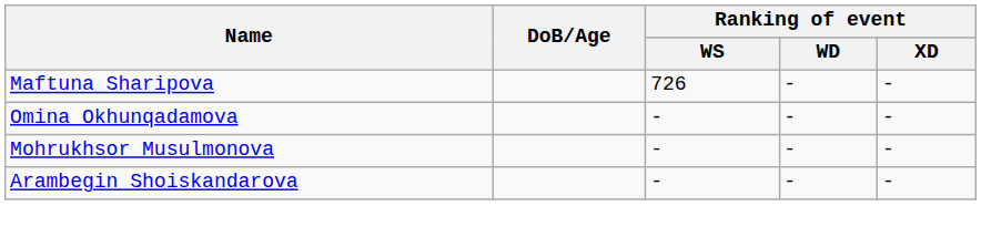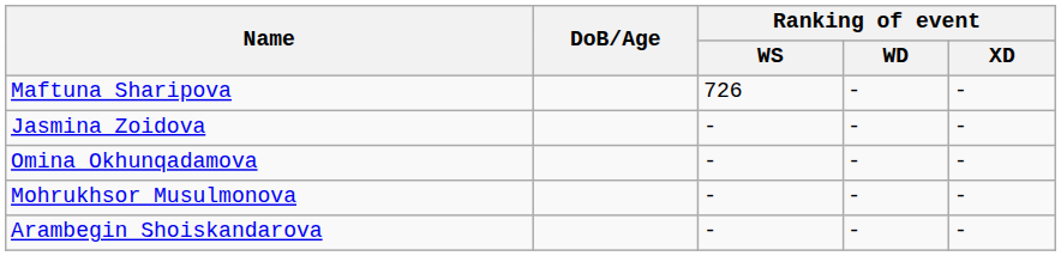 <table class="wikitable" style="width:600px; font-size:95%;">
 <tr>
 <th rowspan="2" align="left">Name</th>
 <th rowspan="2" align="left">DoB/Age</th>
 <th colspan="3" align="center">Ranking of event</th>
 </tr>
 <tr>
 <th align="center">WS</th>
 <th>WD</th>
 <th align="center">XD</th>
 </tr>
 <tr>
 <td><a href='#'>Maftuna Sharipova</a></td>
 <td></td>
 <td>726</td>
+<td>-</td>
+<td>-</td>
+</tr>
+<tr>
+<td><a href='#'>Jasmina Zoidova</a></td>
+<td></td>
+<td>-</td>
 <td>-</td>
 <td>-</td>
 </tr>
 <tr>
 <td><a href='#'>Omina Okhunqadamova</a></td>
 <td></td>
 <td>-</td>
 <td>-</td>
 <td>-</td>
 </tr>
 <tr>
 <td><a href='#'>Mohrukhsor Musulmonova</a></td>
 <td></td>
 <td>-</td>
 <td>-</td>
 <td>-</td>
 </tr>
 <tr>
 <td><a href='#'>Arambegin Shoiskandarova</a></td>
 <td></td>
 <td>-</td>
 <td>-</td>
 <td>-</td>
 </tr>
 </table>
